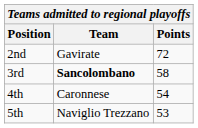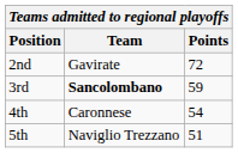 <table class="wikitable">
 <tr>
 <th colspan="3"><em>Teams admitted to regional playoffs</em></th>
 </tr>
 <tr>
 <th>Position</th>
 <th>Team</th>
 <th>Points</th>
 </tr>
 <tr>
 <td>2nd</td>
 <td>Gavirate</td>
 <td>72</td>
 </tr>
 <tr>
 <td>3rd</td>
 <td><strong>Sancolombano</strong></td>
-<td>58</td>
+<td>59</td>
 </tr>
 <tr>
 <td>4th</td>
 <td>Caronnese</td>
 <td>54</td>
 </tr>
 <tr>
 <td>5th</td>
 <td>Naviglio Trezzano</td>
-<td>53</td>
+<td>51</td>
 </tr>
 </table>
